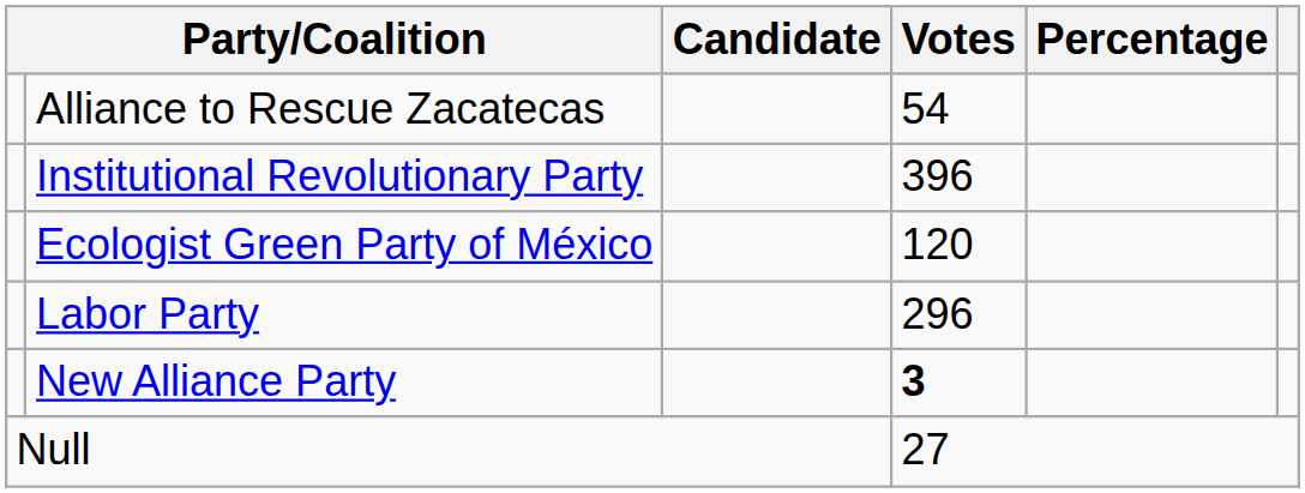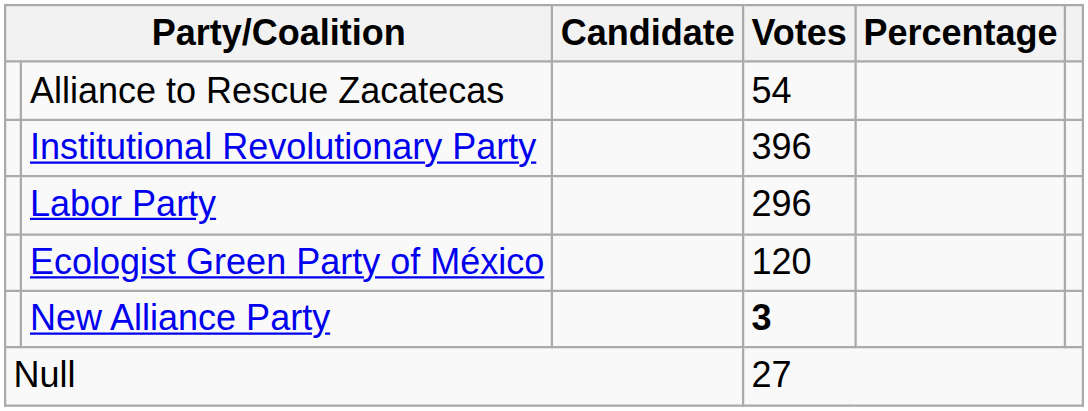 <table class="wikitable">
 <tr>
 <th colspan="2"><strong>Party/Coalition</strong></th>
 <th><strong>Candidate</strong></th>
 <th><strong>Votes</strong></th>
 <th><strong>Percentage</strong></th>
 <th></th>
 </tr>
 <tr>
 <td></td>
 <td>Alliance to Rescue Zacatecas</td>
 <td></td>
 <td>54</td>
 <td></td>
 <td></td>
 </tr>
 <tr>
 <td></td>
 <td><a href='#'>Institutional Revolutionary Party</a></td>
 <td></td>
 <td>396</td>
 <td></td>
 <td></td>
 </tr>
 <tr>
 <td></td>
-<td><a href='#'>Ecologist Green Party of México</a></td>
+<td><a href='#'>Labor Party</a></td>
 <td></td>
-<td>120</td>
+<td>296</td>
 <td></td>
 <td></td>
 </tr>
 <tr>
 <td></td>
-<td><a href='#'>Labor Party</a></td>
+<td><a href='#'>Ecologist Green Party of México</a></td>
 <td></td>
-<td>296</td>
+<td>120</td>
 <td></td>
 <td></td>
 </tr>
 <tr>
 <td></td>
 <td><a href='#'>New Alliance Party</a></td>
 <td></td>
 <td><strong>3</strong></td>
 <td></td>
 <td></td>
 </tr>
 <tr>
 <td colspan="3">Null</td>
 <td colspan="3">27</td>
 </tr>
 </table>
